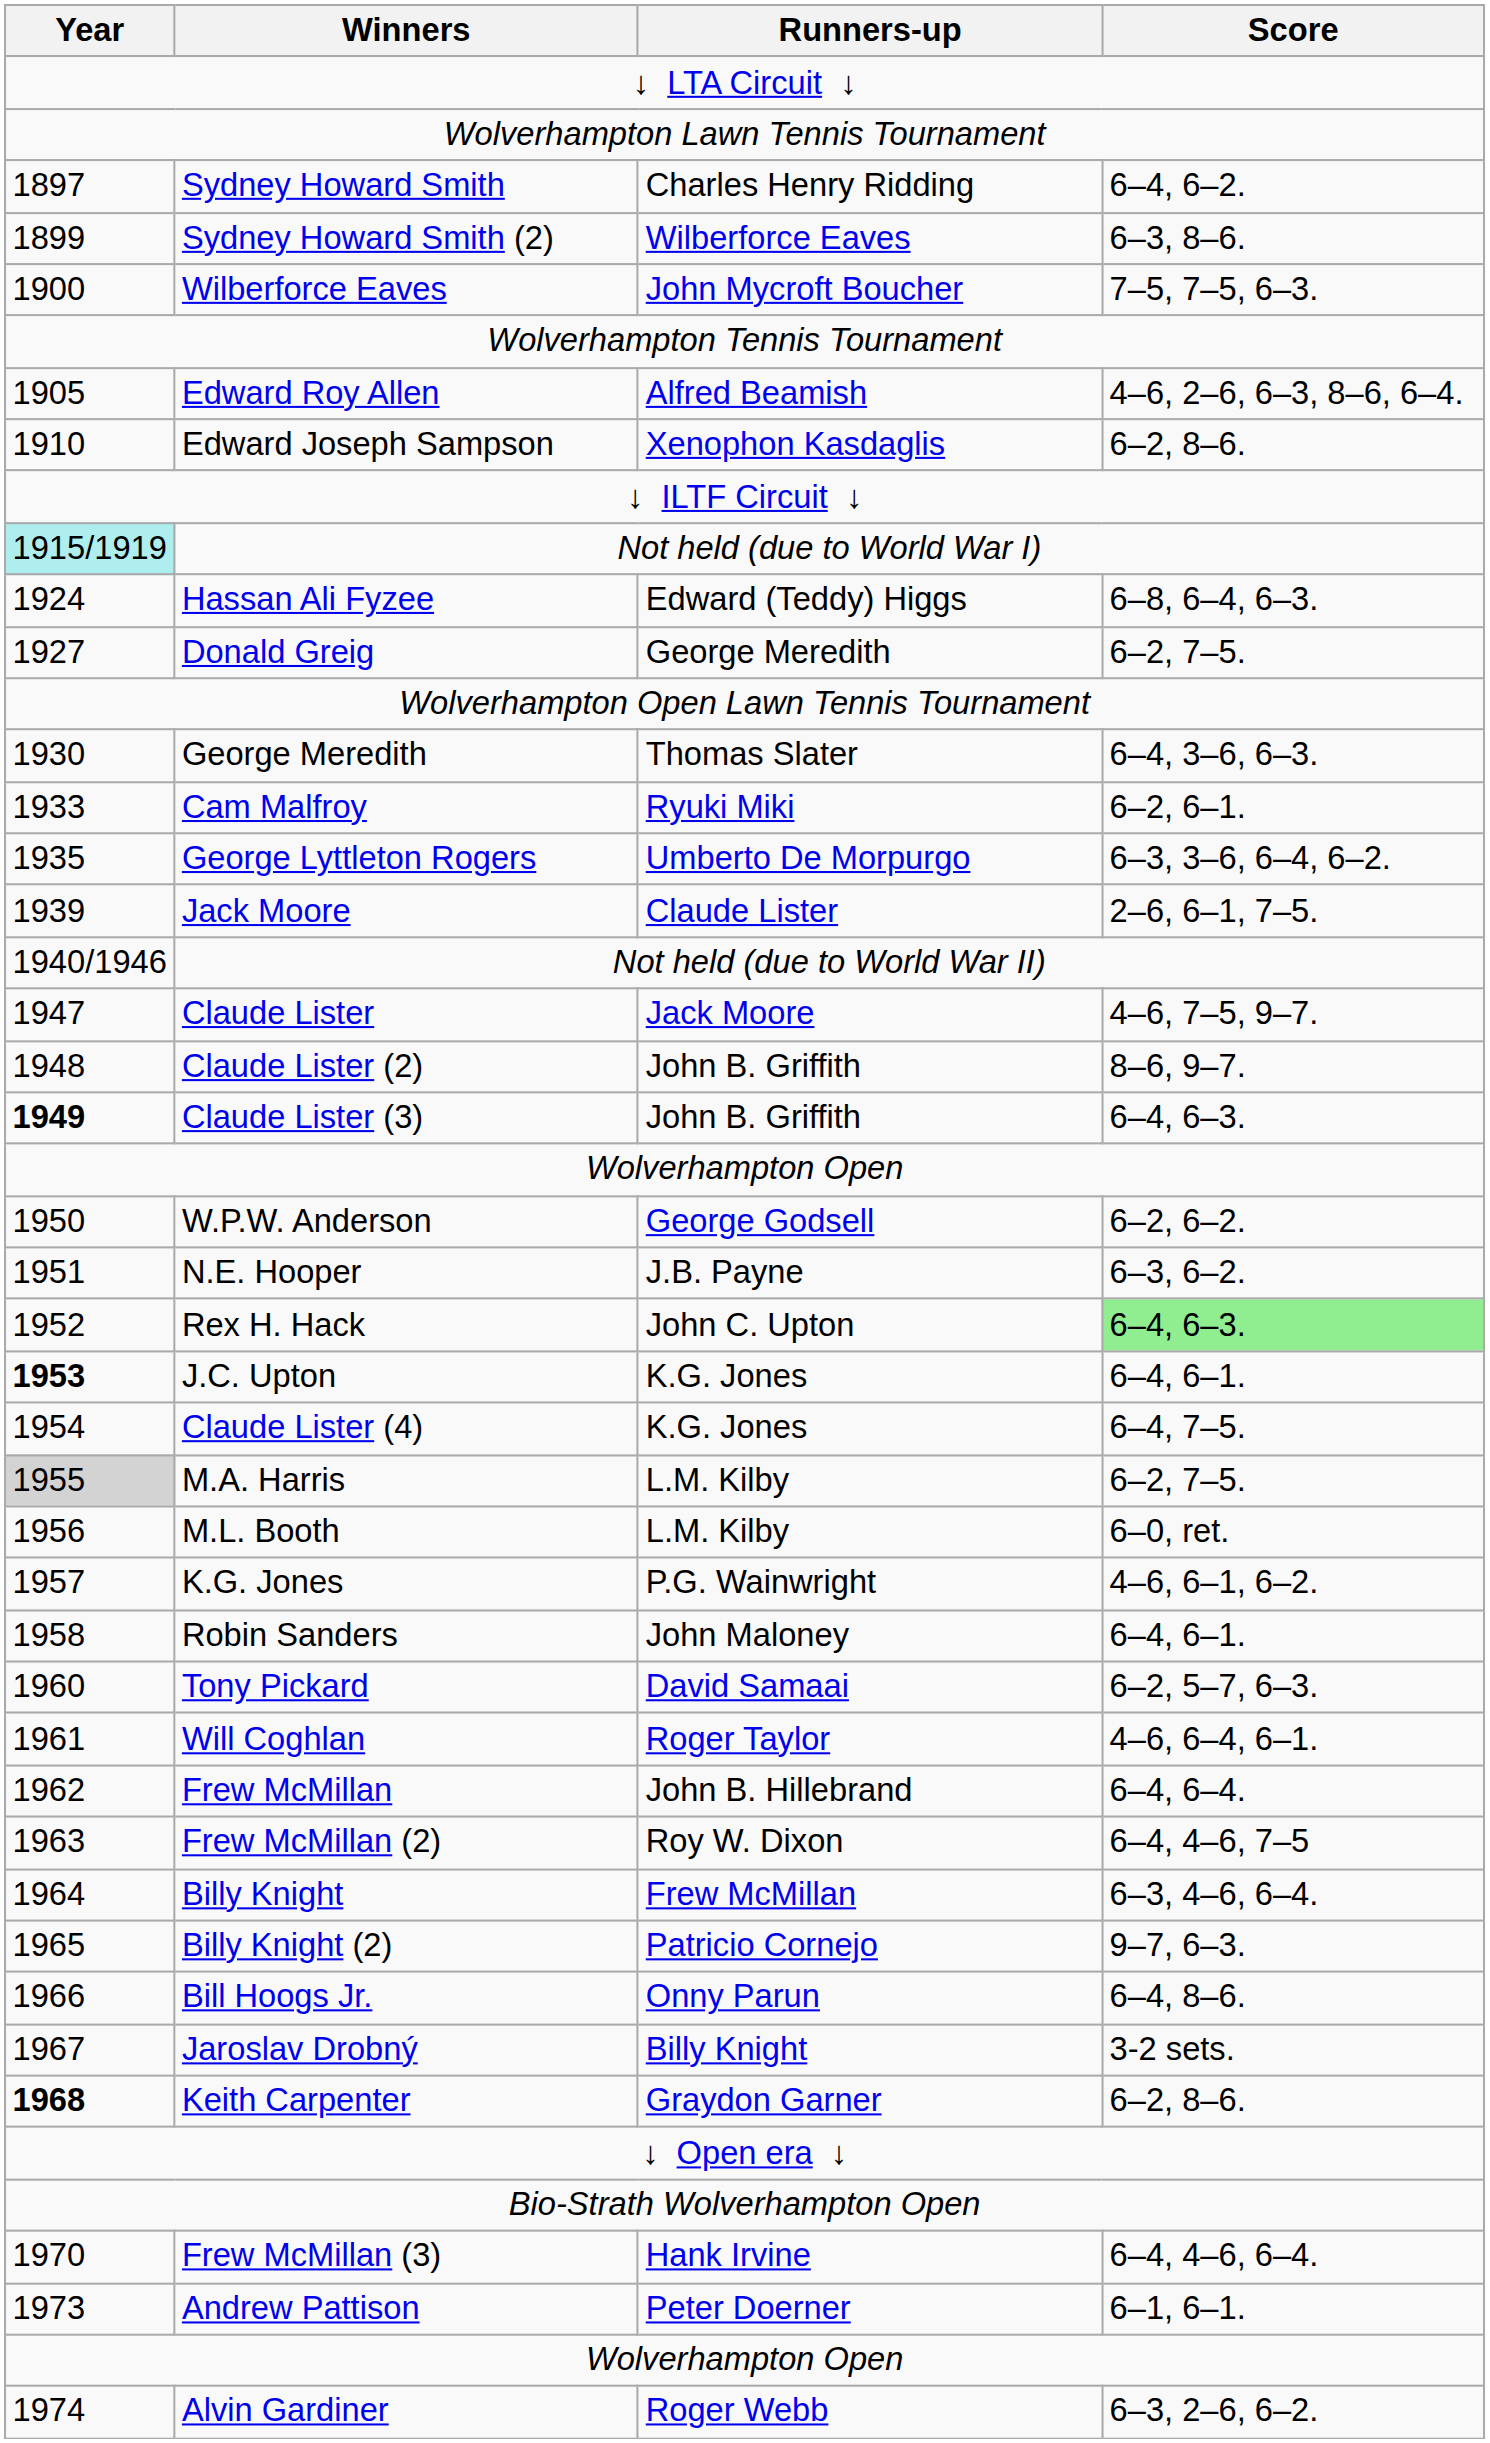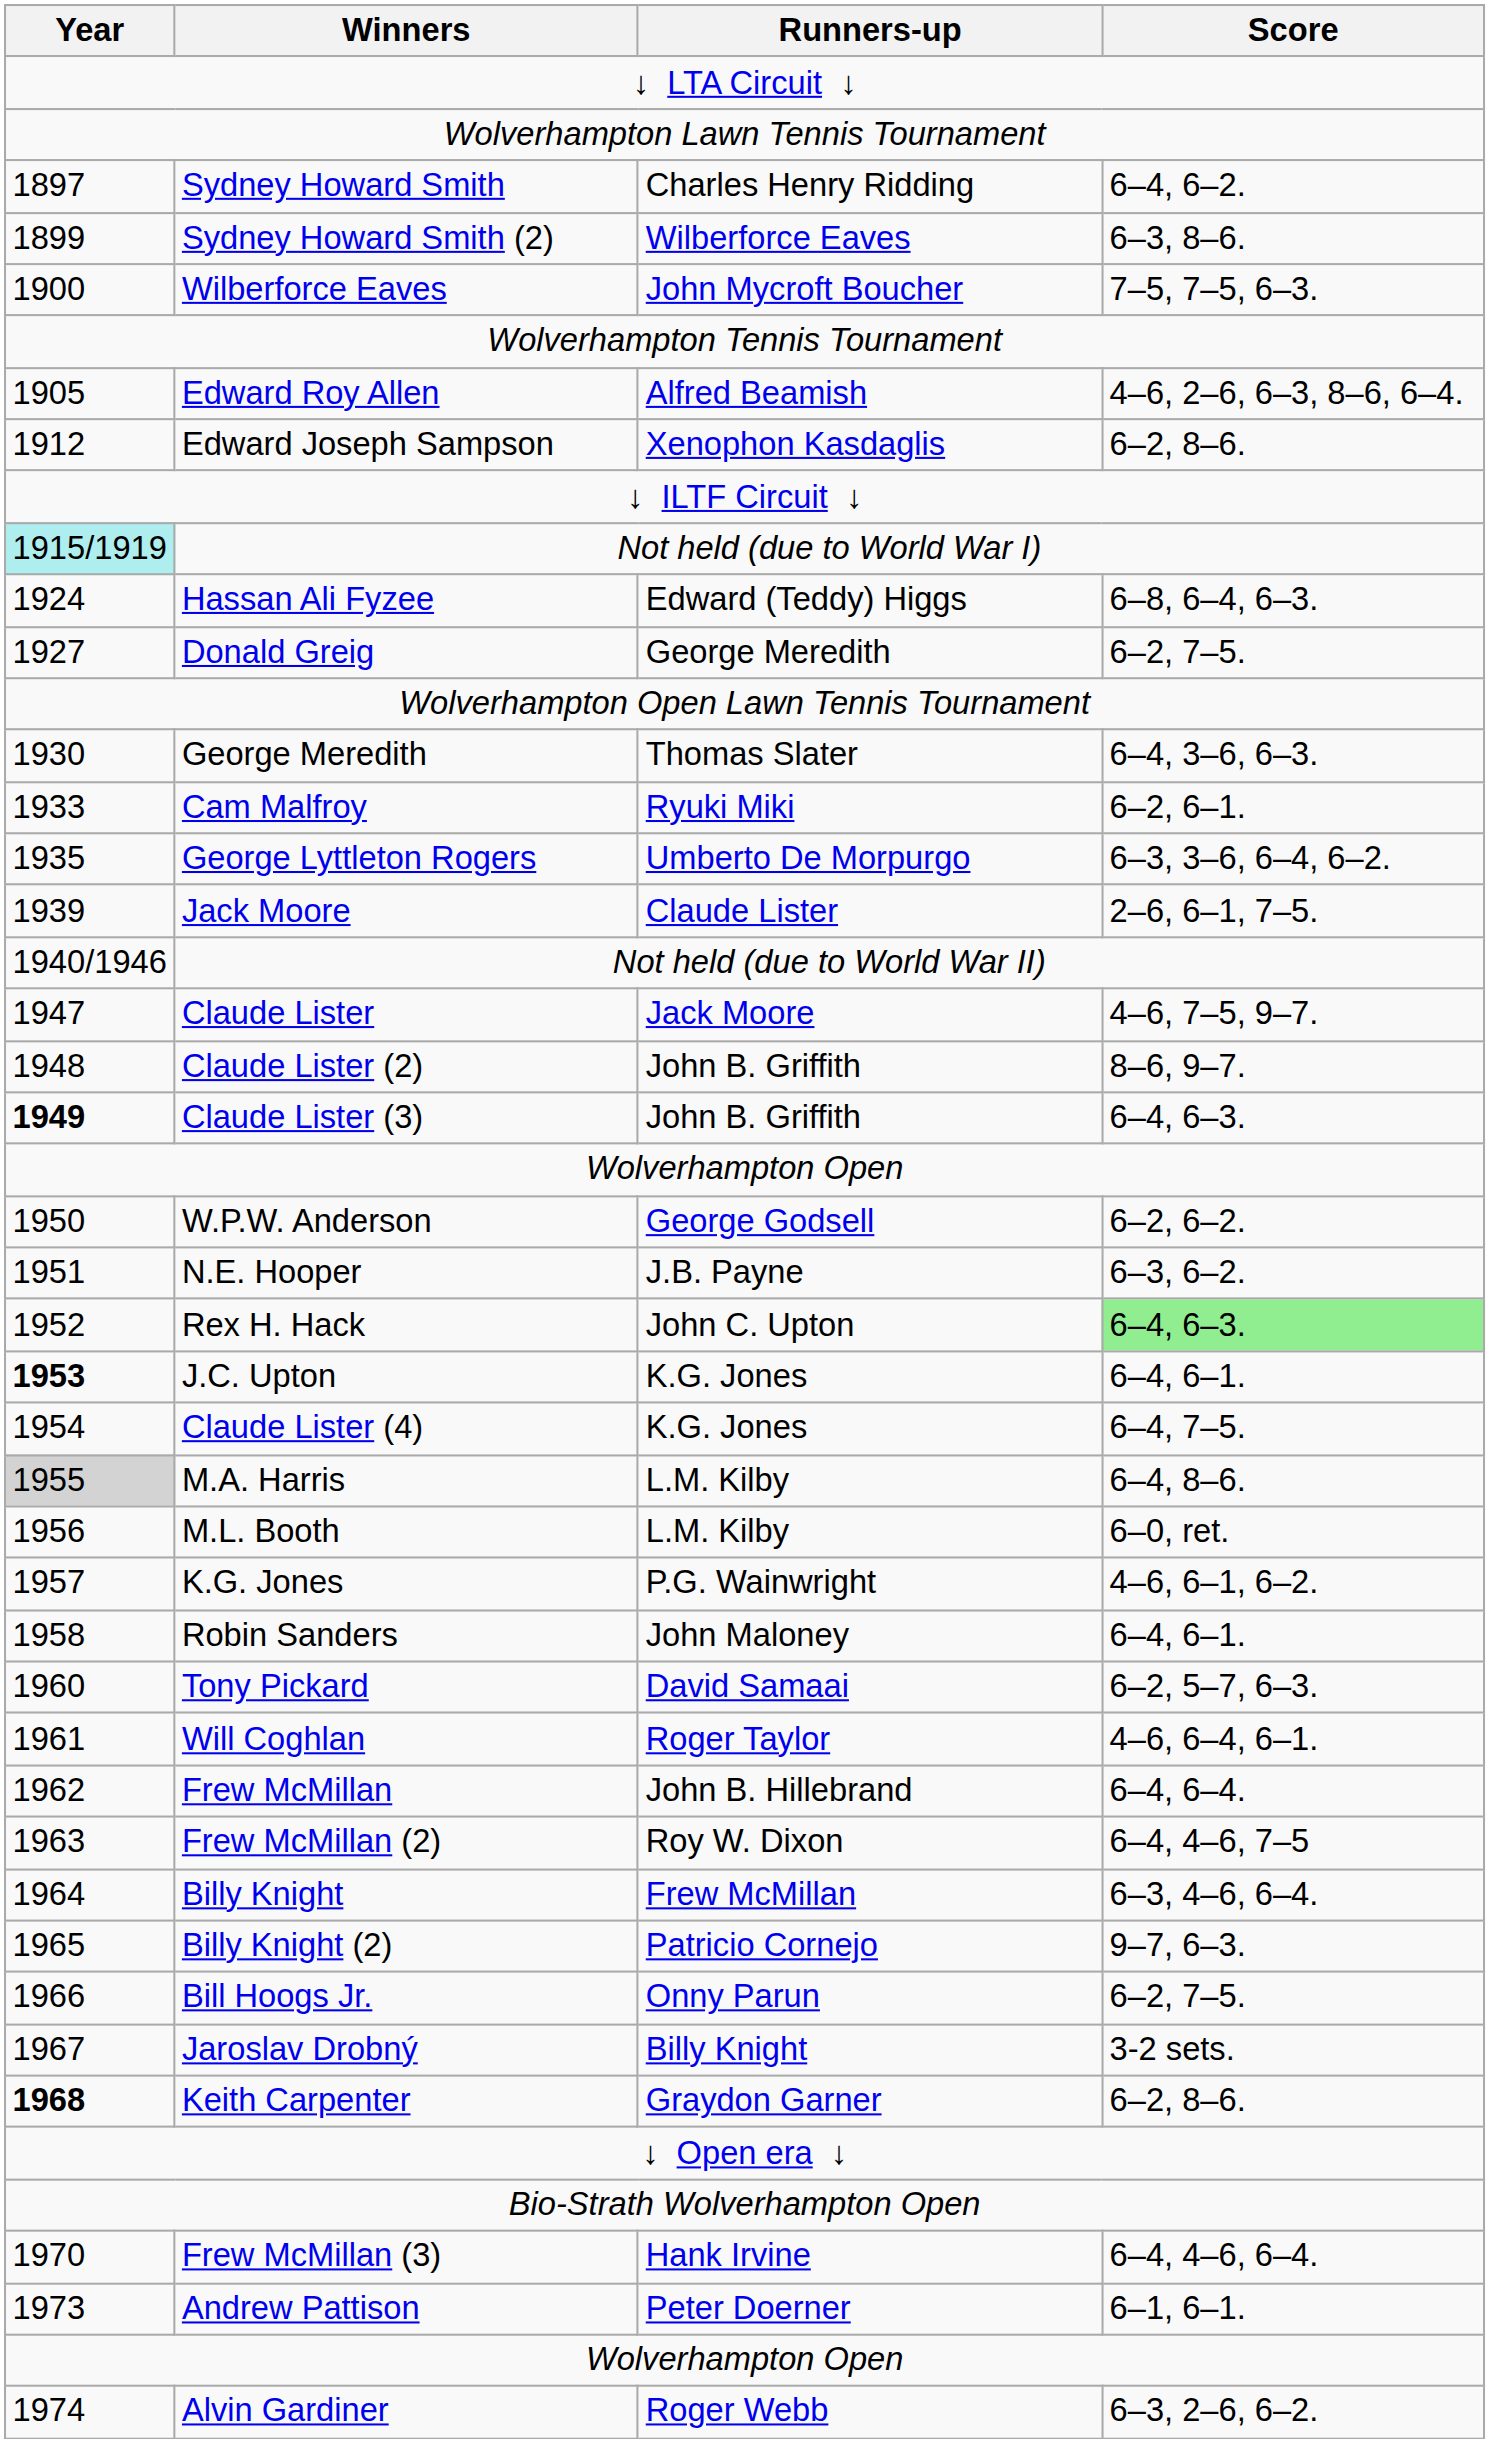 <table class="wikitable sortable">
 <tr>
 <th style="width:60px;">Year</th>
 <th style="width:220px;">Winners</th>
 <th style="width:220px;">Runners-up</th>
 <th style="width:180px;">Score</th>
 </tr>
 <tr>
 <td colspan=4 align=center>↓  <a href='#'>LTA Circuit</a>  ↓</td>
 </tr>
 <tr>
 <td colspan=4 align=center><em> Wolverhampton Lawn Tennis Tournament</em></td>
 </tr>
 <tr>
 <td>1897</td>
 <td> <a href='#'>Sydney Howard Smith</a></td>
 <td> Charles Henry Ridding</td>
 <td>6–4, 6–2.</td>
 </tr>
 <tr>
 <td>1899</td>
 <td> <a href='#'>Sydney Howard Smith</a> (2)</td>
 <td>  <a href='#'>Wilberforce Eaves</a></td>
 <td>6–3, 8–6.</td>
 </tr>
 <tr>
 <td>1900</td>
 <td>  <a href='#'>Wilberforce Eaves</a></td>
 <td> <a href='#'>John Mycroft Boucher</a></td>
 <td>7–5, 7–5, 6–3.</td>
 </tr>
 <tr>
 <td colspan=4 align=center><em> Wolverhampton Tennis Tournament</em></td>
 </tr>
 <tr>
 <td>1905</td>
 <td> <a href='#'>Edward Roy Allen</a></td>
 <td> <a href='#'>Alfred Beamish</a></td>
 <td>4–6, 2–6, 6–3, 8–6, 6–4.</td>
 </tr>
 <tr>
-<td>1910</td>
+<td>1912</td>
 <td>  Edward Joseph Sampson</td>
 <td>  <a href='#'>Xenophon Kasdaglis</a></td>
 <td>6–2, 8–6.</td>
 </tr>
 <tr>
 <td colspan=4 align=center>↓  <a href='#'>ILTF Circuit</a>  ↓</td>
 </tr>
 <tr>
 <td style="background: paleturquoise;">1915/1919</td>
 <td colspan=4 align=center><em>Not held (due to World War I)</em></td>
 </tr>
 <tr>
 <td>1924</td>
 <td> <a href='#'>Hassan Ali Fyzee</a></td>
 <td> Edward (Teddy) Higgs</td>
 <td>6–8, 6–4, 6–3.</td>
 </tr>
 <tr>
 <td>1927</td>
 <td> <a href='#'>Donald Greig</a></td>
 <td> George Meredith</td>
 <td>6–2, 7–5.</td>
 </tr>
 <tr>
 <td colspan=4 align=center><em> Wolverhampton Open Lawn Tennis Tournament</em></td>
 </tr>
 <tr>
 <td>1930</td>
 <td> George Meredith</td>
 <td> Thomas Slater</td>
 <td>6–4, 3–6, 6–3.</td>
 </tr>
 <tr>
 <td>1933</td>
 <td>  <a href='#'>Cam Malfroy</a></td>
 <td> <a href='#'>Ryuki Miki</a></td>
 <td>6–2, 6–1.</td>
 </tr>
 <tr>
 <td>1935</td>
 <td> <a href='#'>George Lyttleton Rogers</a></td>
 <td> <a href='#'>Umberto De Morpurgo</a></td>
 <td>6–3, 3–6, 6–4, 6–2.</td>
 </tr>
 <tr>
 <td>1939</td>
 <td> <a href='#'>Jack Moore</a></td>
 <td> <a href='#'>Claude Lister</a></td>
 <td>2–6, 6–1, 7–5.</td>
 </tr>
 <tr>
 <td>1940/1946</td>
 <td colspan=4 align=center><em>Not held (due to World War II)</em></td>
 </tr>
 <tr>
 <td>1947</td>
 <td> <a href='#'>Claude Lister</a></td>
 <td> <a href='#'>Jack Moore</a></td>
 <td>4–6, 7–5, 9–7.</td>
 </tr>
 <tr>
 <td>1948</td>
 <td> <a href='#'>Claude Lister</a> (2)</td>
 <td> John B. Griffith</td>
 <td>8–6, 9–7.</td>
 </tr>
 <tr>
 <td><strong>1949</strong></td>
 <td> <a href='#'>Claude Lister</a> (3)</td>
 <td> John B. Griffith</td>
 <td>6–4, 6–3.</td>
 </tr>
 <tr>
 <td colspan=4 align=center><em> Wolverhampton Open</em></td>
 </tr>
 <tr>
 <td>1950</td>
 <td>  W.P.W. Anderson</td>
 <td> <a href='#'>George Godsell</a></td>
 <td>6–2, 6–2.</td>
 </tr>
 <tr>
 <td>1951</td>
 <td> N.E. Hooper</td>
 <td> J.B. Payne</td>
 <td>6–3, 6–2.</td>
 </tr>
 <tr>
 <td>1952</td>
 <td> Rex H. Hack</td>
 <td> John C. Upton</td>
 <td style="background: lightgreen;">6–4, 6–3.</td>
 </tr>
 <tr>
 <td><strong>1953</strong></td>
 <td> J.C. Upton</td>
 <td> K.G. Jones</td>
 <td>6–4, 6–1.</td>
 </tr>
 <tr>
 <td>1954</td>
 <td> <a href='#'>Claude Lister</a> (4)</td>
 <td> K.G. Jones</td>
 <td>6–4, 7–5.</td>
 </tr>
 <tr>
 <td style="background: lightgrey;">1955</td>
 <td> M.A. Harris</td>
 <td> L.M. Kilby</td>
-<td>6–2, 7–5.</td>
+<td>6–4, 8–6.</td>
 </tr>
 <tr>
 <td>1956</td>
 <td> M.L. Booth</td>
 <td> L.M. Kilby</td>
 <td>6–0, ret.</td>
 </tr>
 <tr>
 <td>1957</td>
 <td>  K.G. Jones</td>
 <td> P.G. Wainwright</td>
 <td>4–6, 6–1, 6–2.</td>
 </tr>
 <tr>
 <td>1958</td>
 <td> Robin Sanders</td>
 <td> John Maloney</td>
 <td>6–4, 6–1.</td>
 </tr>
 <tr>
 <td>1960</td>
 <td> <a href='#'>Tony Pickard</a></td>
 <td> <a href='#'>David Samaai</a></td>
 <td>6–2, 5–7, 6–3.</td>
 </tr>
 <tr>
 <td>1961</td>
 <td> <a href='#'>Will Coghlan</a></td>
 <td> <a href='#'>Roger Taylor</a></td>
 <td>4–6, 6–4, 6–1.</td>
 </tr>
 <tr>
 <td>1962</td>
 <td> <a href='#'>Frew McMillan</a></td>
 <td> John B. Hillebrand</td>
 <td>6–4, 6–4.</td>
 </tr>
 <tr>
 <td>1963</td>
 <td> <a href='#'>Frew McMillan</a> (2)</td>
 <td> Roy W. Dixon </td>
 <td>6–4, 4–6, 7–5</td>
 </tr>
 <tr>
 <td>1964</td>
 <td>  <a href='#'>Billy Knight</a></td>
 <td> <a href='#'>Frew McMillan</a></td>
 <td>6–3, 4–6, 6–4.</td>
 </tr>
 <tr>
 <td>1965</td>
 <td>  <a href='#'>Billy Knight</a> (2)</td>
 <td> <a href='#'>Patricio Cornejo</a></td>
 <td>9–7, 6–3.</td>
 </tr>
 <tr>
 <td>1966</td>
 <td>  <a href='#'>Bill Hoogs Jr.</a></td>
 <td> <a href='#'>Onny Parun</a></td>
-<td>6–4, 8–6.</td>
+<td>6–2, 7–5.</td>
 </tr>
 <tr>
 <td>1967</td>
 <td>  <a href='#'>Jaroslav Drobný</a></td>
 <td>  <a href='#'>Billy Knight</a></td>
 <td>3-2 sets.</td>
 </tr>
 <tr>
 <td><strong>1968</strong></td>
 <td> <a href='#'>Keith Carpenter</a></td>
 <td> <a href='#'>Graydon Garner</a></td>
 <td>6–2, 8–6.</td>
 </tr>
 <tr>
 <td colspan=4 align=center>↓  <a href='#'>Open era</a>  ↓</td>
 </tr>
 <tr>
 <td colspan=4 align=center><em>Bio-Strath Wolverhampton Open</em></td>
 </tr>
 <tr>
 <td>1970</td>
 <td> <a href='#'>Frew McMillan</a> (3)</td>
 <td> <a href='#'>Hank Irvine</a></td>
 <td>6–4, 4–6, 6–4.</td>
 </tr>
 <tr>
 <td>1973</td>
 <td> <a href='#'>Andrew Pattison</a></td>
 <td> <a href='#'>Peter Doerner</a></td>
 <td>6–1, 6–1.</td>
 </tr>
 <tr>
 <td colspan=4 align=center><em> Wolverhampton Open</em></td>
 </tr>
 <tr>
 <td>1974</td>
 <td> <a href='#'>Alvin Gardiner</a></td>
 <td> <a href='#'>Roger Webb</a></td>
 <td>6–3, 2–6, 6–2.</td>
 </tr>
 </table>
